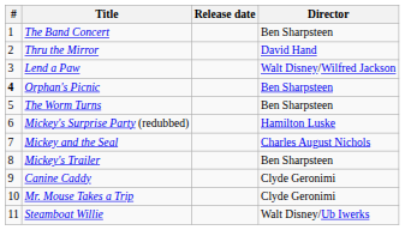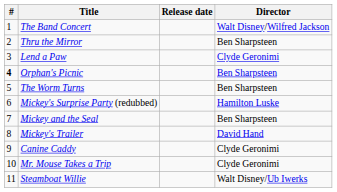 <table class="wikitable sortable">
 <tr>
 <th>#</th>
 <th>Title</th>
 <th>Release date</th>
 <th>Director</th>
 </tr>
 <tr>
 <td>1</td>
 <td><em><a href='#'>The Band Concert</a></em></td>
 <td></td>
-<td>Ben Sharpsteen</td>
+<td><a href='#'>Walt Disney</a>/<a href='#'>Wilfred Jackson</a></td>
 </tr>
 <tr>
 <td>2</td>
 <td><em><a href='#'>Thru the Mirror</a></em></td>
 <td></td>
-<td><a href='#'>David Hand</a></td>
+<td>Ben Sharpsteen</td>
 </tr>
 <tr>
 <td>3</td>
 <td><em><a href='#'>Lend a Paw</a></em></td>
 <td></td>
-<td><a href='#'>Walt Disney</a>/<a href='#'>Wilfred Jackson</a></td>
+<td><a href='#'>Clyde Geronimi</a></td>
 </tr>
 <tr>
 <td><strong>4</strong></td>
 <td><em><a href='#'>Orphan's Picnic</a></em></td>
 <td></td>
 <td><a href='#'>Ben Sharpsteen</a></td>
 </tr>
 <tr>
 <td>5</td>
 <td><em><a href='#'>The Worm Turns</a></em></td>
 <td></td>
 <td>Ben Sharpsteen</td>
 </tr>
 <tr>
 <td>6</td>
 <td><em><a href='#'>Mickey's Surprise Party</a></em> (redubbed)</td>
 <td></td>
 <td><a href='#'>Hamilton Luske</a></td>
 </tr>
 <tr>
 <td>7</td>
 <td><em><a href='#'>Mickey and the Seal</a></em></td>
 <td></td>
-<td><a href='#'>Charles August Nichols</a></td>
+<td>Ben Sharpsteen</td>
 </tr>
 <tr>
 <td>8</td>
 <td><em><a href='#'>Mickey's Trailer</a></em></td>
 <td></td>
-<td>Ben Sharpsteen</td>
+<td><a href='#'>David Hand</a></td>
 </tr>
 <tr>
 <td>9</td>
 <td><em><a href='#'>Canine Caddy</a></em></td>
 <td></td>
 <td>Clyde Geronimi</td>
 </tr>
 <tr>
 <td>10</td>
 <td><em><a href='#'>Mr. Mouse Takes a Trip</a></em></td>
 <td></td>
 <td>Clyde Geronimi</td>
 </tr>
 <tr>
 <td>11</td>
 <td><em><a href='#'>Steamboat Willie</a></em></td>
 <td></td>
 <td>Walt Disney/<a href='#'>Ub Iwerks</a></td>
 </tr>
 </table>
